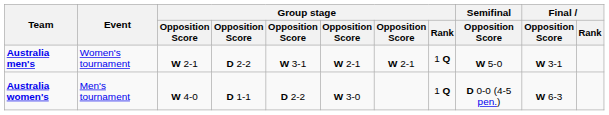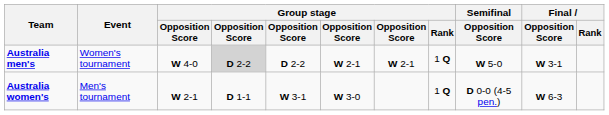 <table class="wikitable" style="font-size:90%">
 <tr>
 <th rowspan=2>Team</th>
 <th rowspan=2>Event</th>
 <th colspan=6>Group stage</th>
 <th>Semifinal</th>
 <th colspan=2>Final / </th>
 </tr>
 <tr style="font-size:95%">
 <th>Opposition<br>Score</th>
 <th>Opposition<br>Score</th>
 <th>Opposition<br>Score</th>
 <th>Opposition<br>Score</th>
 <th>Opposition<br>Score</th>
 <th>Rank</th>
 <th>Opposition<br>Score</th>
 <th>Opposition<br>Score</th>
 <th>Rank</th>
 </tr>
 <tr align=center>
 <td align=left><strong><a href='#'>Australia men's</a></strong></td>
 <td align=left><a href='#'>Women's tournament</a></td>
-<td><br><strong>W</strong> 2-1</td>
+<td><br><strong>W</strong> 4-0</td>
+<td style="background: lightgrey;"><br><strong>D</strong> 2-2</td>
 <td><br><strong>D</strong> 2-2</td>
-<td><br><strong>W</strong> 3-1</td>
 <td><br><strong>W</strong> 2-1</td>
 <td><br><strong>W</strong> 2-1</td>
 <td>1 <strong>Q</strong></td>
 <td><br><strong>W</strong> 5-0</td>
 <td><br><strong>W</strong> 3-1</td>
 <td></td>
 </tr>
 <tr align=center>
 <td align=left><strong><a href='#'>Australia women's</a></strong></td>
 <td align=left><a href='#'>Men's tournament</a></td>
-<td><br><strong>W</strong> 4-0</td>
+<td><br><strong>W</strong> 2-1</td>
 <td><br><strong>D</strong> 1-1</td>
-<td><br><strong>D</strong> 2-2</td>
+<td><br><strong>W</strong> 3-1</td>
 <td><br><strong>W</strong> 3-0</td>
 <td></td>
 <td>1 <strong>Q</strong></td>
 <td><br><strong>D</strong> 0-0 (4-5 <a href='#'>pen.</a>)</td>
 <td><br><strong>W</strong> 6-3</td>
 <td></td>
 </tr>
 </table>
